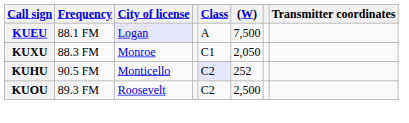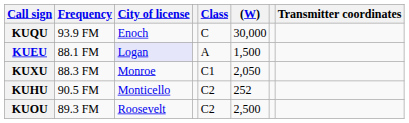 <table class="wikitable sortable">
 <tr>
 <th scope = "col"><a href='#'>Call sign</a></th>
 <th scope = "col" data-sort-type="number"><a href='#'>Frequency</a></th>
 <th scope = "col"><a href='#'>City of license</a></th>
 <th scope = "col" data-sort-type="number"><a href='#'></a></th>
 <th scope = "col"><a href='#'>Class</a></th>
 <th scope = "col" data-sort-type = "number"><a href='#'></a> (<a href='#'>W</a>)</th>
 <th scope = "col" data-sort-type="number"><a href='#'></a></th>
 <th scope = "col" class="unsortable">Transmitter coordinates</th>
 </tr>
 <tr>
+<th scope = "row">KUQU</th>
+<td>93.9 FM</td>
+<td><a href='#'>Enoch</a></td>
+<td></td>
+<td>C</td>
+<td>30,000</td>
+<td></td>
+<td></td>
+</tr>
+<tr>
 <th scope = "row"><a href='#'>KUEU</a></th>
 <td>88.1 FM</td>
 <td style="background: lavender;"><a href='#'>Logan</a></td>
 <td></td>
 <td>A</td>
-<td>7,500</td>
+<td>1,500</td>
 <td></td>
 <td></td>
 </tr>
 <tr>
 <th scope = "row">KUXU</th>
 <td>88.3 FM</td>
 <td><a href='#'>Monroe</a></td>
 <td></td>
 <td>C1</td>
 <td>2,050</td>
 <td></td>
 <td></td>
 </tr>
 <tr>
 <th scope = "row">KUHU</th>
 <td>90.5 FM</td>
 <td><a href='#'>Monticello</a></td>
 <td></td>
-<td style="background: lavender;">C2</td>
+<td>C2</td>
 <td>252</td>
 <td></td>
 <td></td>
 </tr>
 <tr>
 <th scope = "row">KUOU</th>
 <td>89.3 FM</td>
 <td><a href='#'>Roosevelt</a></td>
 <td></td>
 <td>C2</td>
 <td>2,500</td>
 <td></td>
 <td></td>
 </tr>
 </table>
